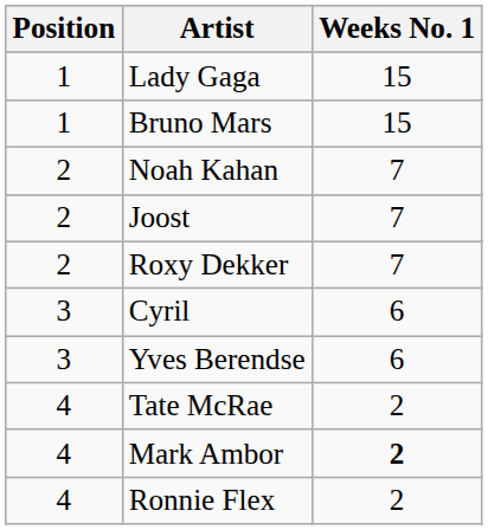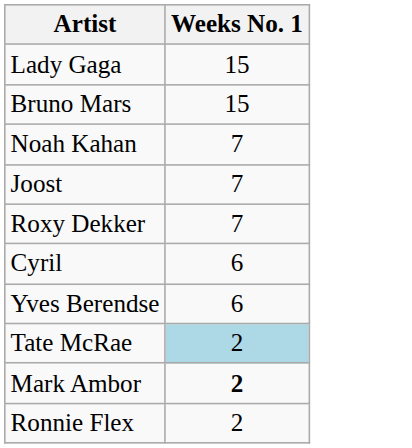 <table class="wikitable sortable">
 <tr>
-<th scope="col">Position</th>
 <th scope="col">Artist</th>
 <th scope="col">Weeks No. 1</th>
 </tr>
 <tr>
-<td align="center">1</td>
 <td>Lady Gaga</td>
 <td align="center">15</td>
 </tr>
 <tr>
-<td align="center">1</td>
 <td>Bruno Mars</td>
 <td align="center">15</td>
 </tr>
 <tr>
-<td align="center">2</td>
 <td>Noah Kahan</td>
 <td align="center">7</td>
 </tr>
 <tr>
-<td align="center">2</td>
 <td>Joost</td>
 <td align="center">7</td>
 </tr>
 <tr>
-<td align="center">2</td>
 <td>Roxy Dekker</td>
 <td align="center">7</td>
 </tr>
 <tr>
-<td align="center">3</td>
 <td>Cyril</td>
 <td align="center">6</td>
 </tr>
 <tr>
-<td align="center">3</td>
 <td>Yves Berendse</td>
 <td align="center">6</td>
 </tr>
 <tr>
-<td align="center">4</td>
 <td>Tate McRae</td>
-<td align="center">2</td>
+<td align="center" style="background: lightblue;">2</td>
 </tr>
 <tr>
-<td align="center">4</td>
 <td>Mark Ambor</td>
 <td align="center"><strong>2</strong></td>
 </tr>
 <tr>
-<td align="center">4</td>
 <td>Ronnie Flex</td>
 <td align="center">2</td>
 </tr>
 </table>
